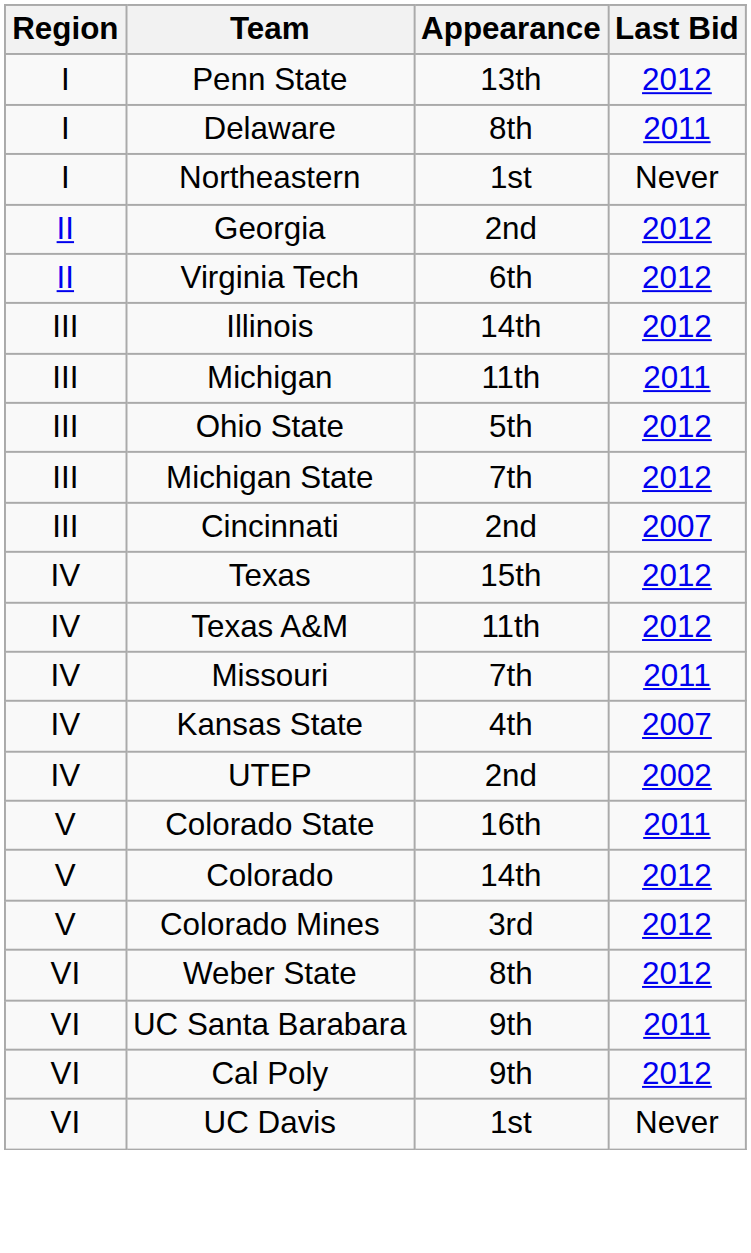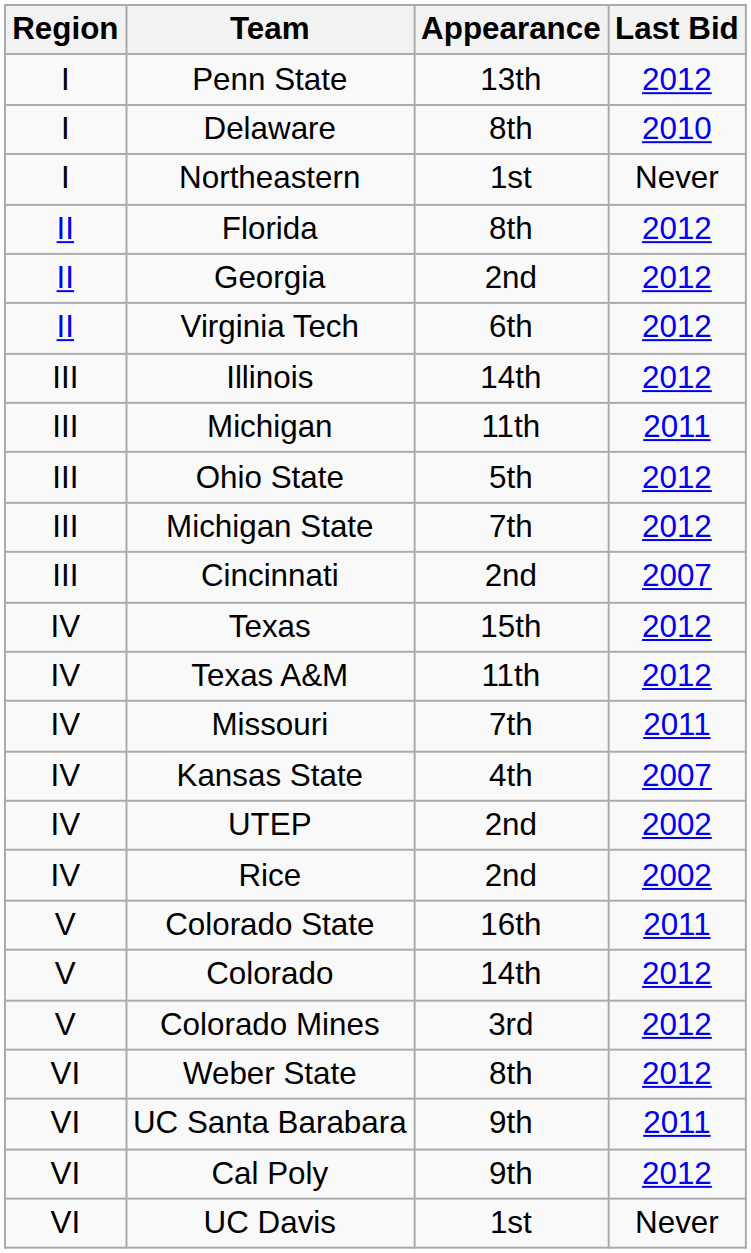 <table class="wikitable sortable" style="text-align:center">
 <tr>
 <th>Region</th>
 <th>Team</th>
 <th>Appearance</th>
 <th>Last Bid</th>
 </tr>
 <tr>
 <td>I</td>
 <td>Penn State</td>
 <td>13th</td>
 <td><a href='#'>2012</a></td>
 </tr>
 <tr>
 <td>I</td>
 <td>Delaware</td>
 <td>8th</td>
-<td><a href='#'>2011</a></td>
+<td><a href='#'>2010</a></td>
 </tr>
 <tr>
 <td>I</td>
 <td>Northeastern</td>
 <td>1st</td>
 <td>Never</td>
+</tr>
+<tr>
+<td><a href='#'>II</a></td>
+<td>Florida</td>
+<td>8th</td>
+<td><a href='#'>2012</a></td>
 </tr>
 <tr>
 <td><a href='#'>II</a></td>
 <td>Georgia</td>
 <td>2nd</td>
 <td><a href='#'>2012</a></td>
 </tr>
 <tr>
 <td><a href='#'>II</a></td>
 <td>Virginia Tech</td>
 <td>6th</td>
 <td><a href='#'>2012</a></td>
 </tr>
 <tr>
 <td>III</td>
 <td>Illinois</td>
 <td>14th</td>
 <td><a href='#'>2012</a></td>
 </tr>
 <tr>
 <td>III</td>
 <td>Michigan</td>
 <td>11th</td>
 <td><a href='#'>2011</a></td>
 </tr>
 <tr>
 <td>III</td>
 <td>Ohio State</td>
 <td>5th</td>
 <td><a href='#'>2012</a></td>
 </tr>
 <tr>
 <td>III</td>
 <td>Michigan State</td>
 <td>7th</td>
 <td><a href='#'>2012</a></td>
 </tr>
 <tr>
 <td>III</td>
 <td>Cincinnati</td>
 <td>2nd</td>
 <td><a href='#'>2007</a></td>
 </tr>
 <tr>
 <td>IV</td>
 <td>Texas</td>
 <td>15th</td>
 <td><a href='#'>2012</a></td>
 </tr>
 <tr>
 <td>IV</td>
 <td>Texas A&M</td>
 <td>11th</td>
 <td><a href='#'>2012</a></td>
 </tr>
 <tr>
 <td>IV</td>
 <td>Missouri</td>
 <td>7th</td>
 <td><a href='#'>2011</a></td>
 </tr>
 <tr>
 <td>IV</td>
 <td>Kansas State</td>
 <td>4th</td>
 <td><a href='#'>2007</a></td>
 </tr>
 <tr>
 <td>IV</td>
 <td>UTEP</td>
 <td>2nd</td>
 <td><a href='#'>2002</a></td>
 </tr>
 <tr>
+<td>IV</td>
+<td>Rice</td>
+<td>2nd</td>
+<td><a href='#'>2002</a></td>
+</tr>
+<tr>
 <td>V</td>
 <td>Colorado State</td>
 <td>16th</td>
 <td><a href='#'>2011</a></td>
 </tr>
 <tr>
 <td>V</td>
 <td>Colorado</td>
 <td>14th</td>
 <td><a href='#'>2012</a></td>
 </tr>
 <tr>
 <td>V</td>
 <td>Colorado Mines</td>
 <td>3rd</td>
 <td><a href='#'>2012</a></td>
 </tr>
 <tr>
 <td>VI</td>
 <td>Weber State</td>
 <td>8th</td>
 <td><a href='#'>2012</a></td>
 </tr>
 <tr>
 <td>VI</td>
 <td>UC Santa Barabara</td>
 <td>9th</td>
 <td><a href='#'>2011</a></td>
 </tr>
 <tr>
 <td>VI</td>
 <td>Cal Poly</td>
 <td>9th</td>
 <td><a href='#'>2012</a></td>
 </tr>
 <tr>
 <td>VI</td>
 <td>UC Davis</td>
 <td>1st</td>
 <td>Never</td>
 </tr>
 </table>
